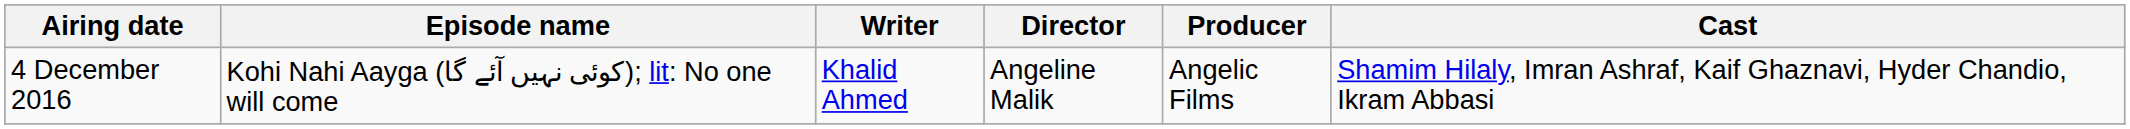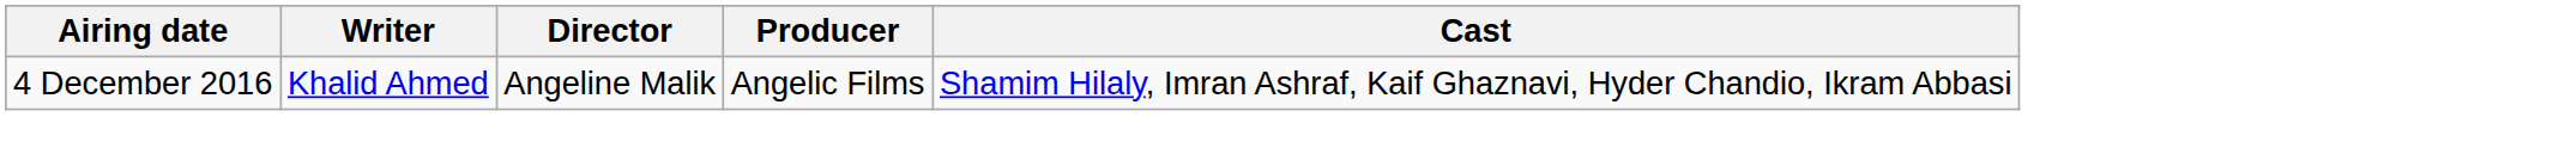 <table class="wikitable plainrowheaders">
 <tr>
 <th>Airing date</th>
-<th>Episode name</th>
 <th>Writer</th>
 <th>Director</th>
 <th>Producer</th>
 <th>Cast</th>
 </tr>
 <tr>
 <td>4 December 2016</td>
-<td>Kohi Nahi Aayga (کوئی نہیں آئے گا); <a href='#'>lit</a>: No one will come</td>
 <td><a href='#'>Khalid Ahmed</a></td>
 <td>Angeline Malik</td>
 <td>Angelic Films</td>
 <td><a href='#'>Shamim Hilaly</a>, Imran Ashraf, Kaif Ghaznavi, Hyder Chandio, Ikram Abbasi</td>
 </tr>
 </table>
